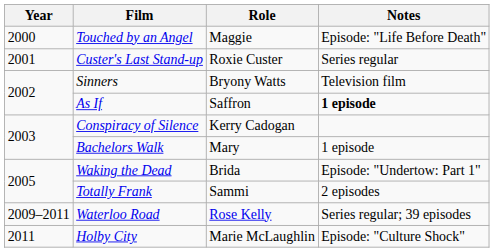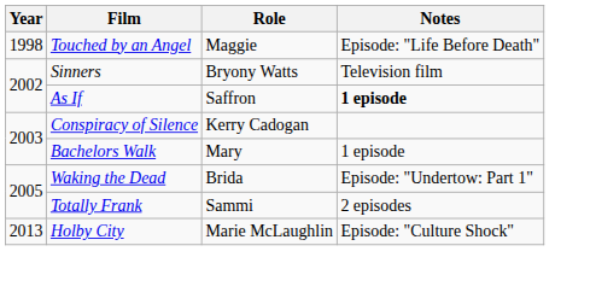 <table class="wikitable">
 <tr>
 <th>Year</th>
 <th>Film</th>
 <th>Role</th>
 <th>Notes</th>
 </tr>
 <tr>
-<td>2000</td>
+<td>1998</td>
 <td><em><a href='#'>Touched by an Angel</a></em></td>
 <td>Maggie</td>
 <td>Episode: "Life Before Death"</td>
-</tr>
-<tr>
-<td>2001</td>
-<td><em><a href='#'>Custer's Last Stand-up</a></em></td>
-<td>Roxie Custer</td>
-<td>Series regular</td>
 </tr>
 <tr>
 <td rowspan="2">2002</td>
 <td><em>Sinners</em></td>
 <td>Bryony Watts</td>
 <td>Television film</td>
 </tr>
 <tr>
 <td><em><a href='#'>As If</a></em></td>
 <td>Saffron</td>
 <td><strong>1 episode</strong></td>
 </tr>
 <tr>
 <td rowspan="2">2003</td>
 <td><em><a href='#'>Conspiracy of Silence</a></em></td>
 <td>Kerry Cadogan</td>
 <td></td>
 </tr>
 <tr>
 <td><em><a href='#'>Bachelors Walk</a></em></td>
 <td>Mary</td>
 <td>1 episode</td>
 </tr>
 <tr>
 <td rowspan="2">2005</td>
 <td><em><a href='#'>Waking the Dead</a></em></td>
 <td>Brida</td>
 <td>Episode: "Undertow: Part 1"</td>
 </tr>
 <tr>
 <td><em><a href='#'>Totally Frank</a></em></td>
 <td>Sammi</td>
 <td>2 episodes</td>
 </tr>
 <tr>
-<td>2009–2011</td>
-<td><em><a href='#'>Waterloo Road</a></em></td>
-<td><a href='#'>Rose Kelly</a></td>
-<td>Series regular; 39 episodes</td>
-</tr>
-<tr>
-<td>2011</td>
+<td>2013</td>
 <td><em><a href='#'>Holby City</a></em></td>
 <td>Marie McLaughlin</td>
 <td>Episode: "Culture Shock"</td>
 </tr>
 </table>
